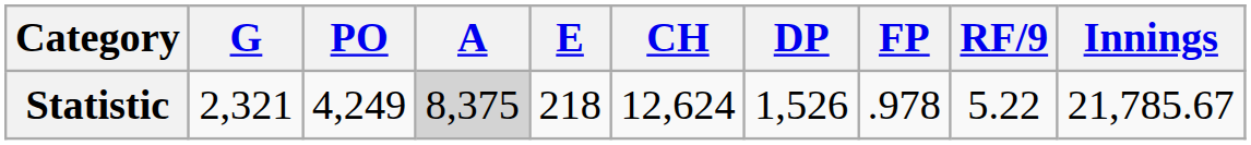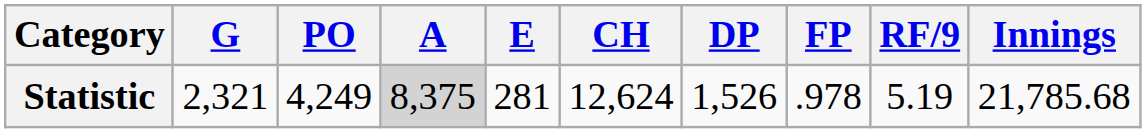 <table class="wikitable" width="400">
 <tr align="center">
 <th>Category</th>
 <th><a href='#'>G</a></th>
 <th><a href='#'>PO</a></th>
 <th><a href='#'>A</a></th>
 <th><a href='#'>E</a></th>
 <th><a href='#'>CH</a></th>
 <th><a href='#'>DP</a></th>
 <th><a href='#'>FP</a></th>
 <th><a href='#'>RF/9</a></th>
 <th><a href='#'>Innings</a></th>
 </tr>
 <tr align="center">
 <th>Statistic</th>
 <td>2,321</td>
 <td>4,249</td>
 <td style="background: lightgrey;">8,375</td>
-<td>218</td>
+<td>281</td>
 <td>12,624</td>
 <td>1,526</td>
 <td>.978</td>
-<td>5.22</td>
-<td>21,785.67</td>
+<td>5.19</td>
+<td>21,785.68</td>
 </tr>
 </table>
